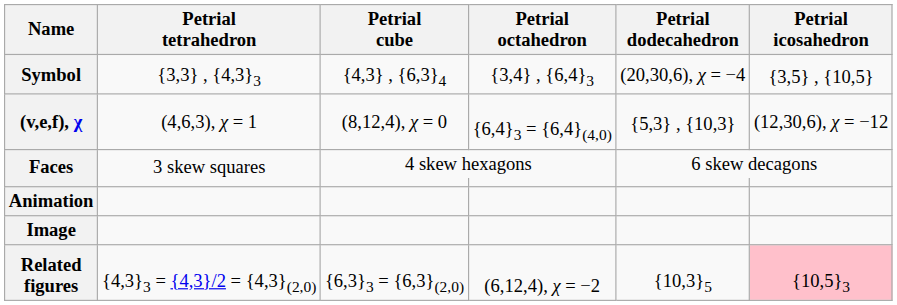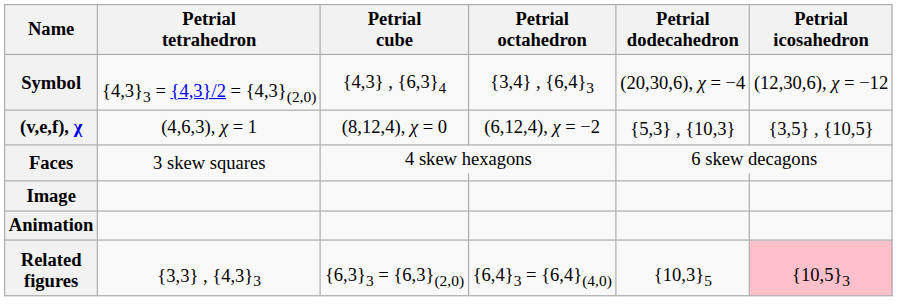 <table class=wikitable>
 <tr>
 <th>Name</th>
 <th>Petrial<br>tetrahedron</th>
 <th>Petrial<br>cube</th>
 <th>Petrial<br>octahedron</th>
 <th>Petrial<br>dodecahedron</th>
 <th>Petrial<br>icosahedron</th>
 </tr>
 <tr align=center>
 <th>Symbol</th>
-<td>{3,3}<sup></sup> ,  {4,3}<sub>3</sub></td>
+<td><br>{4,3}<sub>3</sub> = <a href='#'>{4,3}/2</a> = {4,3}<sub>(2,0)</sub></td>
 <td>{4,3}<sup></sup> ,  {6,3}<sub>4</sub></td>
 <td>{3,4}<sup></sup> ,  {6,4}<sub>3</sub></td>
 <td>(20,30,6), <em>χ</em> = −4</td>
-<td>{3,5}<sup></sup> ,  {10,5}</td>
+<td>(12,30,6), <em>χ</em> = −12</td>
 </tr>
 <tr align=center>
 <th>(v,e,f), <a href='#'>χ</a></th>
 <td>(4,6,3), <em>χ</em> = 1</td>
 <td>(8,12,4), <em>χ</em> = 0</td>
-<td><br>{6,4}<sub>3</sub> = {6,4}<sub>(4,0)</sub></td>
+<td>(6,12,4), <em>χ</em> = −2</td>
 <td>{5,3}<sup></sup> ,  {10,3}</td>
-<td>(12,30,6), <em>χ</em> = −12</td>
+<td>{3,5}<sup></sup> ,  {10,5}</td>
 </tr>
 <tr align=center>
 <th rowspan=2>Faces</th>
 <td rowspan=2>3 skew squares<br></td>
 <td colspan=2 style="border-bottom-style:none;">4 skew hexagons</td>
 <td colspan=2 style="border-bottom-style:none;">6 skew decagons</td>
 </tr>
 <tr align=center>
 <td style="border-top-style:none;"></td>
 <td style="border-top-style:none;"></td>
 <td style="border-top-style:none;"></td>
 <td style="border-top-style:none;"></td>
 </tr>
 <tr align=center>
-<th>Animation</th>
+<th>Image</th>
 <td></td>
 <td></td>
 <td></td>
 <td></td>
 <td></td>
 </tr>
 <tr align=center>
-<th>Image</th>
+<th>Animation</th>
 <td></td>
 <td></td>
 <td></td>
 <td></td>
 <td></td>
 </tr>
 <tr align=center valign=bottom>
 <th>Related<br>figures</th>
-<td><br>{4,3}<sub>3</sub> = <a href='#'>{4,3}/2</a> = {4,3}<sub>(2,0)</sub></td>
+<td>{3,3}<sup></sup> ,  {4,3}<sub>3</sub></td>
 <td><br>{6,3}<sub>3</sub> = {6,3}<sub>(2,0)</sub></td>
-<td>(6,12,4), <em>χ</em> = −2</td>
+<td><br>{6,4}<sub>3</sub> = {6,4}<sub>(4,0)</sub></td>
 <td>{10,3}<sub>5</sub></td>
 <td style="background: pink;">{10,5}<sub>3</sub></td>
 </tr>
 </table>
